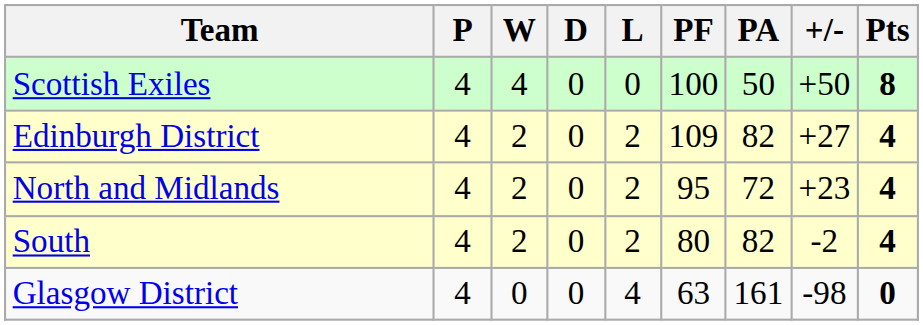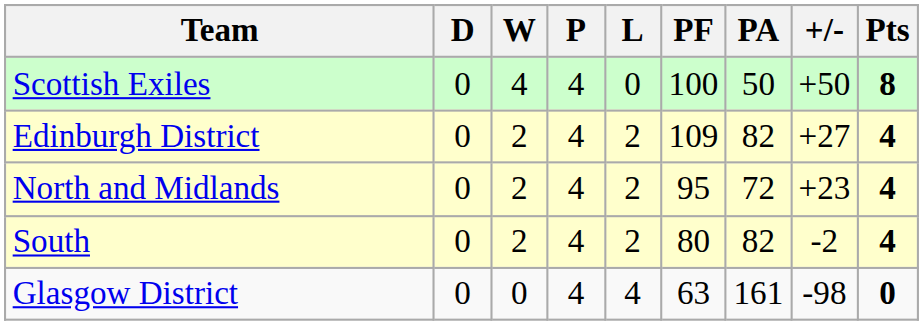 <table class="wikitable" style="text-align: center;">
 <tr>
 <th width="200">Team</th>
+<th width="20">D</th>
+<th width="20">W</th>
 <th width="20">P</th>
-<th width="20">W</th>
-<th width="20">D</th>
 <th width="20">L</th>
 <th width="20">PF</th>
 <th width="20">PA</th>
 <th width="25">+/-</th>
 <th width="20">Pts</th>
 </tr>
 <tr bgcolor="#ccffcc">
 <td align="left"><a href='#'>Scottish Exiles</a></td>
+<td>0</td>
 <td>4</td>
 <td>4</td>
-<td>0</td>
 <td>0</td>
 <td>100</td>
 <td>50</td>
 <td>+50</td>
 <td><strong>8</strong></td>
 </tr>
 <tr bgcolor="#ffffcc">
 <td align="left"><a href='#'>Edinburgh District</a></td>
+<td>0</td>
+<td>2</td>
 <td>4</td>
-<td>2</td>
-<td>0</td>
 <td>2</td>
 <td>109</td>
 <td>82</td>
 <td>+27</td>
 <td><strong>4</strong></td>
 </tr>
 <tr bgcolor="#ffffcc">
 <td align="left"><a href='#'>North and Midlands</a></td>
+<td>0</td>
+<td>2</td>
 <td>4</td>
-<td>2</td>
-<td>0</td>
 <td>2</td>
 <td>95</td>
 <td>72</td>
 <td>+23</td>
 <td><strong>4</strong></td>
 </tr>
 <tr bgcolor="#ffffcc">
 <td align="left"><a href='#'>South</a></td>
+<td>0</td>
+<td>2</td>
 <td>4</td>
-<td>2</td>
-<td>0</td>
 <td>2</td>
 <td>80</td>
 <td>82</td>
 <td>-2</td>
 <td><strong>4</strong></td>
 </tr>
 <tr>
 <td align="left"><a href='#'>Glasgow District</a></td>
-<td>4</td>
 <td>0</td>
 <td>0</td>
+<td>4</td>
 <td>4</td>
 <td>63</td>
 <td>161</td>
 <td>-98</td>
 <td><strong>0</strong></td>
 </tr>
 </table>
